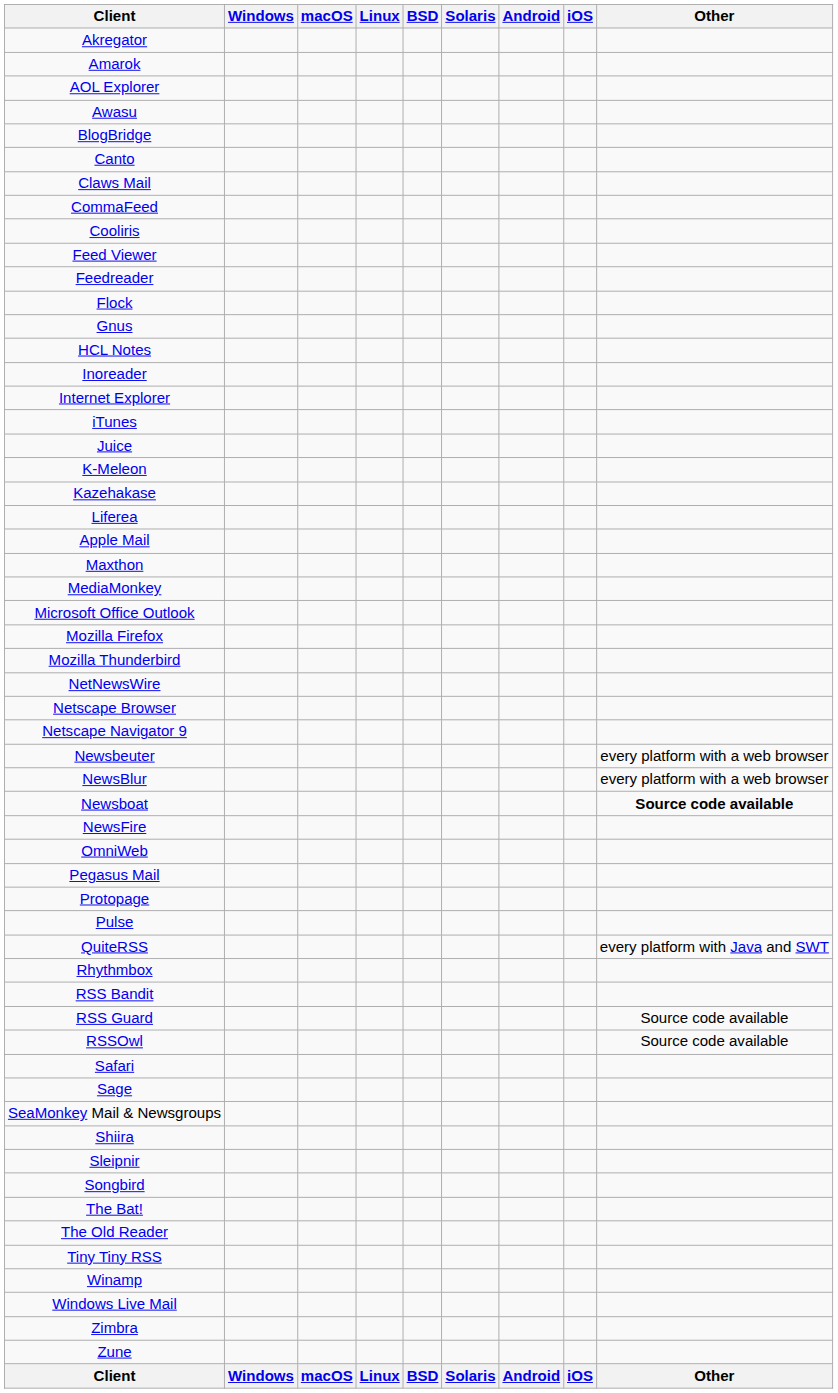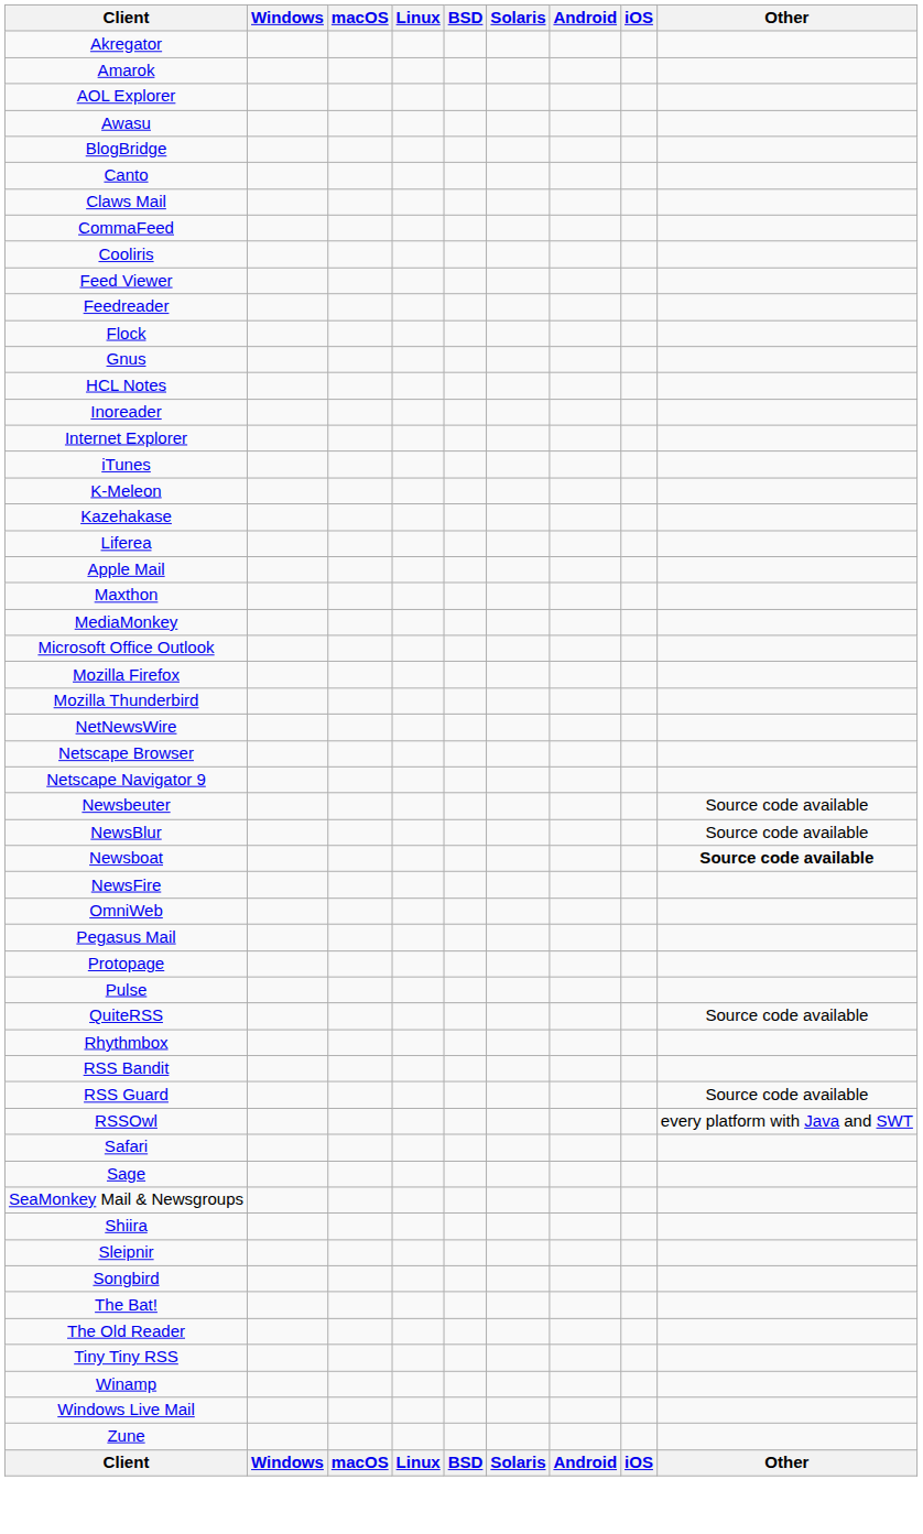 <table class="wikitable sortable" style="width: auto; text-align: center; table-layout: fixed;">
 <tr>
 <th>Client</th>
 <th><a href='#'>Windows</a></th>
 <th><a href='#'>macOS</a></th>
 <th><a href='#'>Linux</a></th>
 <th><a href='#'>BSD</a></th>
 <th><a href='#'>Solaris</a></th>
 <th><a href='#'>Android</a></th>
 <th><a href='#'>iOS</a></th>
 <th>Other</th>
 </tr>
 <tr>
 <td><a href='#'>Akregator</a></td>
 <td></td>
 <td></td>
 <td></td>
 <td></td>
 <td></td>
 <td></td>
 <td></td>
 <td></td>
 </tr>
 <tr>
 <td><a href='#'>Amarok</a></td>
 <td></td>
 <td></td>
 <td></td>
 <td></td>
 <td></td>
 <td></td>
 <td></td>
 <td></td>
 </tr>
 <tr>
 <td><a href='#'>AOL Explorer</a></td>
 <td></td>
 <td></td>
 <td></td>
 <td></td>
 <td></td>
 <td></td>
 <td></td>
 <td></td>
 </tr>
 <tr>
 <td><a href='#'>Awasu</a></td>
 <td></td>
 <td></td>
 <td></td>
 <td></td>
 <td></td>
 <td></td>
 <td></td>
 <td></td>
 </tr>
 <tr>
 <td><a href='#'>BlogBridge</a></td>
 <td></td>
 <td></td>
 <td></td>
 <td></td>
 <td></td>
 <td></td>
 <td></td>
 <td></td>
 </tr>
 <tr>
 <td><a href='#'>Canto</a></td>
 <td></td>
 <td></td>
 <td></td>
 <td></td>
 <td></td>
 <td></td>
 <td></td>
 <td></td>
 </tr>
 <tr>
 <td><a href='#'>Claws Mail</a></td>
 <td></td>
 <td></td>
 <td></td>
 <td></td>
 <td></td>
 <td></td>
 <td></td>
 <td></td>
 </tr>
 <tr>
 <td><a href='#'>CommaFeed</a></td>
 <td></td>
 <td></td>
 <td></td>
 <td></td>
 <td></td>
 <td></td>
 <td></td>
 <td></td>
 </tr>
 <tr>
 <td><a href='#'>Cooliris</a></td>
 <td></td>
 <td></td>
 <td></td>
 <td></td>
 <td></td>
 <td></td>
 <td></td>
 <td></td>
 </tr>
 <tr>
 <td><a href='#'>Feed Viewer</a></td>
 <td></td>
 <td></td>
 <td></td>
 <td></td>
 <td></td>
 <td></td>
 <td></td>
 <td></td>
 </tr>
 <tr>
 <td><a href='#'>Feedreader</a></td>
 <td></td>
 <td></td>
 <td></td>
 <td></td>
 <td></td>
 <td></td>
 <td></td>
 <td></td>
 </tr>
 <tr>
 <td><a href='#'>Flock</a></td>
 <td></td>
 <td></td>
 <td></td>
 <td></td>
 <td></td>
 <td></td>
 <td></td>
 <td></td>
 </tr>
 <tr>
 <td><a href='#'>Gnus</a></td>
 <td></td>
 <td></td>
 <td></td>
 <td></td>
 <td></td>
 <td></td>
 <td></td>
 <td></td>
 </tr>
 <tr>
 <td><a href='#'>HCL Notes</a></td>
 <td></td>
 <td></td>
 <td></td>
 <td></td>
 <td></td>
 <td></td>
 <td></td>
 <td></td>
 </tr>
 <tr>
 <td><a href='#'>Inoreader</a></td>
 <td></td>
 <td></td>
 <td></td>
 <td></td>
 <td></td>
 <td></td>
 <td></td>
 <td></td>
 </tr>
 <tr>
 <td><a href='#'>Internet Explorer</a></td>
 <td></td>
 <td></td>
 <td></td>
 <td></td>
 <td></td>
 <td></td>
 <td></td>
 <td></td>
 </tr>
 <tr>
 <td><a href='#'>iTunes</a></td>
 <td></td>
 <td></td>
 <td></td>
 <td></td>
 <td></td>
 <td></td>
 <td></td>
 <td></td>
 </tr>
 <tr>
-<td><a href='#'>Juice</a></td>
-<td></td>
-<td></td>
-<td></td>
-<td></td>
-<td></td>
-<td></td>
-<td></td>
-<td></td>
-</tr>
-<tr>
 <td><a href='#'>K-Meleon</a></td>
 <td></td>
 <td></td>
 <td></td>
 <td></td>
 <td></td>
 <td></td>
 <td></td>
 <td></td>
 </tr>
 <tr>
 <td><a href='#'>Kazehakase</a></td>
 <td></td>
 <td></td>
 <td></td>
 <td></td>
 <td></td>
 <td></td>
 <td></td>
 <td></td>
 </tr>
 <tr>
 <td><a href='#'>Liferea</a></td>
 <td></td>
 <td></td>
 <td></td>
 <td></td>
 <td></td>
 <td></td>
 <td></td>
 <td></td>
 </tr>
 <tr>
 <td><a href='#'>Apple Mail</a></td>
 <td></td>
 <td></td>
 <td></td>
 <td></td>
 <td></td>
 <td></td>
 <td></td>
 <td></td>
 </tr>
 <tr>
 <td><a href='#'>Maxthon</a></td>
 <td></td>
 <td></td>
 <td></td>
 <td></td>
 <td></td>
 <td></td>
 <td></td>
 <td></td>
 </tr>
 <tr>
 <td><a href='#'>MediaMonkey</a></td>
 <td></td>
 <td></td>
 <td></td>
 <td></td>
 <td></td>
 <td></td>
 <td></td>
 <td></td>
 </tr>
 <tr>
 <td><a href='#'>Microsoft Office Outlook</a></td>
 <td></td>
 <td></td>
 <td></td>
 <td></td>
 <td></td>
 <td></td>
 <td></td>
 <td></td>
 </tr>
 <tr>
 <td><a href='#'>Mozilla Firefox</a></td>
 <td></td>
 <td></td>
 <td></td>
 <td></td>
 <td></td>
 <td></td>
 <td></td>
 <td></td>
 </tr>
 <tr>
 <td><a href='#'>Mozilla Thunderbird</a></td>
 <td></td>
 <td></td>
 <td></td>
 <td></td>
 <td></td>
 <td></td>
 <td></td>
 <td></td>
 </tr>
 <tr>
 <td><a href='#'>NetNewsWire</a></td>
 <td></td>
 <td></td>
 <td></td>
 <td></td>
 <td></td>
 <td></td>
 <td></td>
 <td></td>
 </tr>
 <tr>
 <td><a href='#'>Netscape Browser</a></td>
 <td></td>
 <td></td>
 <td></td>
 <td></td>
 <td></td>
 <td></td>
 <td></td>
 <td></td>
 </tr>
 <tr>
 <td><a href='#'>Netscape Navigator 9</a></td>
 <td></td>
 <td></td>
 <td></td>
 <td></td>
 <td></td>
 <td></td>
 <td></td>
 <td></td>
 </tr>
 <tr>
 <td><a href='#'>Newsbeuter</a></td>
 <td></td>
 <td></td>
 <td></td>
 <td></td>
 <td></td>
 <td></td>
 <td></td>
-<td>every platform with a web browser</td>
+<td>Source code available</td>
 </tr>
 <tr>
 <td><a href='#'>NewsBlur</a></td>
 <td></td>
 <td></td>
 <td></td>
 <td></td>
 <td></td>
 <td></td>
 <td></td>
-<td>every platform with a web browser</td>
+<td>Source code available</td>
 </tr>
 <tr>
 <td><a href='#'>Newsboat</a></td>
 <td></td>
 <td></td>
 <td></td>
 <td></td>
 <td></td>
 <td></td>
 <td></td>
 <td><strong>Source code available</strong></td>
 </tr>
 <tr>
 <td><a href='#'>NewsFire</a></td>
 <td></td>
 <td></td>
 <td></td>
 <td></td>
 <td></td>
 <td></td>
 <td></td>
 <td></td>
 </tr>
 <tr>
 <td><a href='#'>OmniWeb</a></td>
 <td></td>
 <td></td>
 <td></td>
 <td></td>
 <td></td>
 <td></td>
 <td></td>
 <td></td>
 </tr>
 <tr>
 <td><a href='#'>Pegasus Mail</a></td>
 <td></td>
 <td></td>
 <td></td>
 <td></td>
 <td></td>
 <td></td>
 <td></td>
 <td></td>
 </tr>
 <tr>
 <td><a href='#'>Protopage</a></td>
 <td></td>
 <td></td>
 <td></td>
 <td></td>
 <td></td>
 <td></td>
 <td></td>
 <td></td>
 </tr>
 <tr>
 <td><a href='#'>Pulse</a></td>
 <td></td>
 <td></td>
 <td></td>
 <td></td>
 <td></td>
 <td></td>
 <td></td>
 <td></td>
 </tr>
 <tr>
 <td><a href='#'>QuiteRSS</a></td>
 <td></td>
 <td></td>
 <td></td>
 <td></td>
 <td></td>
 <td></td>
 <td></td>
-<td>every platform with <a href='#'>Java</a> and <a href='#'>SWT</a></td>
+<td>Source code available</td>
 </tr>
 <tr>
 <td><a href='#'>Rhythmbox</a></td>
 <td></td>
 <td></td>
 <td></td>
 <td></td>
 <td></td>
 <td></td>
 <td></td>
 <td></td>
 </tr>
 <tr>
 <td><a href='#'>RSS Bandit</a></td>
 <td></td>
 <td></td>
 <td></td>
 <td></td>
 <td></td>
 <td></td>
 <td></td>
 <td></td>
 </tr>
 <tr>
 <td><a href='#'>RSS Guard</a></td>
 <td></td>
 <td></td>
 <td></td>
 <td></td>
 <td></td>
 <td></td>
 <td></td>
 <td>Source code available</td>
 </tr>
 <tr>
 <td><a href='#'>RSSOwl</a></td>
 <td></td>
 <td></td>
 <td></td>
 <td></td>
 <td></td>
 <td></td>
 <td></td>
-<td>Source code available</td>
+<td>every platform with <a href='#'>Java</a> and <a href='#'>SWT</a></td>
 </tr>
 <tr>
 <td><a href='#'>Safari</a></td>
 <td></td>
 <td></td>
 <td></td>
 <td></td>
 <td></td>
 <td></td>
 <td></td>
 <td></td>
 </tr>
 <tr>
 <td><a href='#'>Sage</a></td>
 <td></td>
 <td></td>
 <td></td>
 <td></td>
 <td></td>
 <td></td>
 <td></td>
 <td></td>
 </tr>
 <tr>
 <td><a href='#'>SeaMonkey</a> Mail & Newsgroups</td>
 <td></td>
 <td></td>
 <td></td>
 <td></td>
 <td></td>
 <td></td>
 <td></td>
 <td></td>
 </tr>
 <tr>
 <td><a href='#'>Shiira</a></td>
 <td></td>
 <td></td>
 <td></td>
 <td></td>
 <td></td>
 <td></td>
 <td></td>
 <td></td>
 </tr>
 <tr>
 <td><a href='#'>Sleipnir</a></td>
 <td></td>
 <td></td>
 <td></td>
 <td></td>
 <td></td>
 <td></td>
 <td></td>
 <td></td>
 </tr>
 <tr>
 <td><a href='#'>Songbird</a></td>
 <td></td>
 <td></td>
 <td></td>
 <td></td>
 <td></td>
 <td></td>
 <td></td>
 <td></td>
 </tr>
 <tr>
 <td><a href='#'>The Bat!</a></td>
 <td></td>
 <td></td>
 <td></td>
 <td></td>
 <td></td>
 <td></td>
 <td></td>
 <td></td>
 </tr>
 <tr>
 <td><a href='#'>The Old Reader</a></td>
 <td></td>
 <td></td>
 <td></td>
 <td></td>
 <td></td>
 <td></td>
 <td></td>
 <td></td>
 </tr>
 <tr>
 <td><a href='#'>Tiny Tiny RSS</a></td>
 <td></td>
 <td></td>
 <td></td>
 <td></td>
 <td></td>
 <td></td>
 <td></td>
 <td></td>
 </tr>
 <tr>
 <td><a href='#'>Winamp</a></td>
 <td></td>
 <td></td>
 <td></td>
 <td></td>
 <td></td>
 <td></td>
 <td></td>
 <td></td>
 </tr>
 <tr>
 <td><a href='#'>Windows Live Mail</a></td>
 <td></td>
 <td></td>
 <td></td>
 <td></td>
 <td></td>
 <td></td>
 <td></td>
 <td></td>
 </tr>
 <tr>
-<td><a href='#'>Zimbra</a></td>
-<td></td>
-<td></td>
-<td></td>
-<td></td>
-<td></td>
-<td></td>
-<td></td>
-<td></td>
-</tr>
-<tr>
 <td><a href='#'>Zune</a></td>
 <td></td>
 <td></td>
 <td></td>
 <td></td>
 <td></td>
 <td></td>
 <td></td>
 <td></td>
 </tr>
 <tr class="sortbottom">
 <th>Client</th>
 <th><a href='#'>Windows</a></th>
 <th><a href='#'>macOS</a></th>
 <th><a href='#'>Linux</a></th>
 <th><a href='#'>BSD</a></th>
 <th><a href='#'>Solaris</a></th>
 <th><a href='#'>Android</a></th>
 <th><a href='#'>iOS</a></th>
 <th>Other</th>
 </tr>
 </table>
